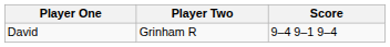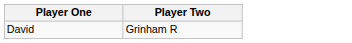 <table class="wikitable">
 <tr>
 <th width=170>Player One</th>
 <th width=170>Player Two</th>
-<th width=150>Score</th>
 </tr>
 <tr>
 <td> David</td>
 <td> Grinham R</td>
-<td>9–4 9–1 9–4</td>
 </tr>
 </table>
